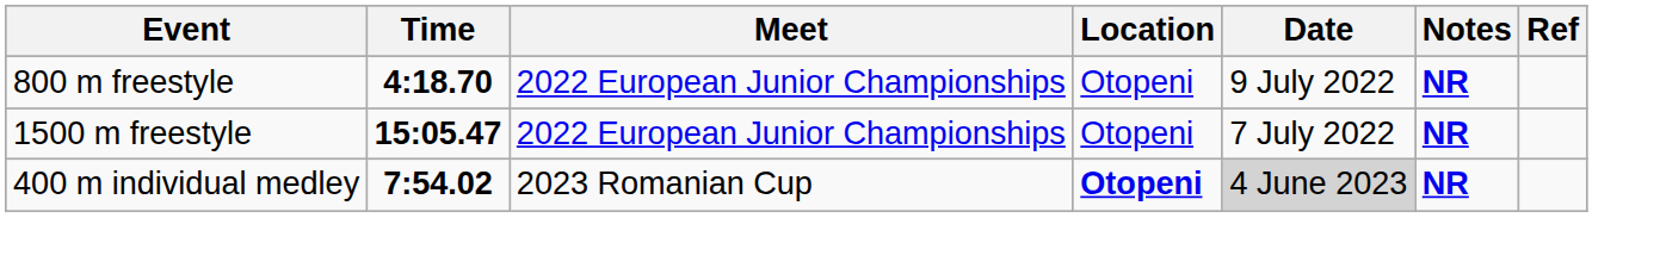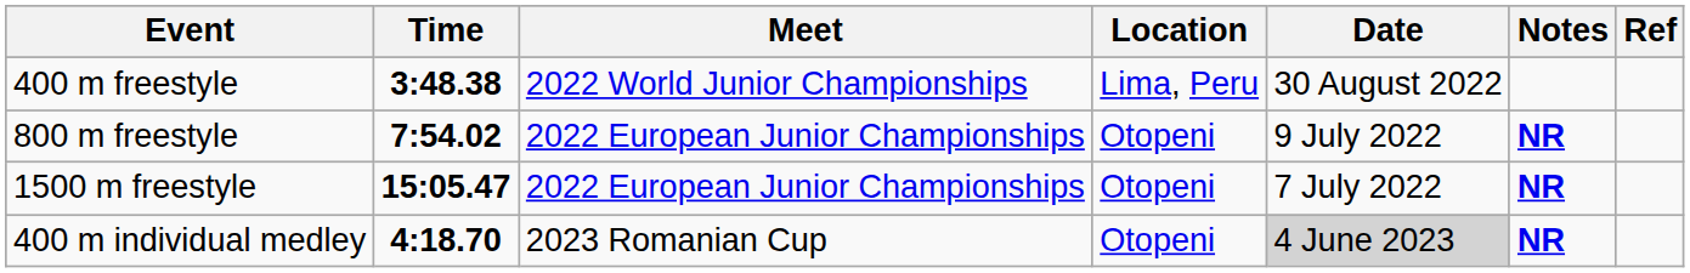 <table class="wikitable">
 <tr>
 <th>Event</th>
 <th>Time</th>
 <th>Meet</th>
 <th>Location</th>
 <th>Date</th>
 <th>Notes</th>
 <th>Ref</th>
 </tr>
 <tr>
+<td>400 m freestyle</td>
+<td style="text-align:center;"><strong>3:48.38</strong></td>
+<td><a href='#'>2022 World Junior Championships</a></td>
+<td><a href='#'>Lima</a>, <a href='#'>Peru</a></td>
+<td>30 August 2022</td>
+<td></td>
+<td style="text-align:center;"></td>
+</tr>
+<tr>
 <td>800 m freestyle</td>
-<td style="text-align:center;"><strong>4:18.70</strong></td>
+<td style="text-align:center;"><strong>7:54.02</strong></td>
 <td><a href='#'>2022 European Junior Championships</a></td>
 <td><a href='#'>Otopeni</a></td>
 <td>9 July 2022</td>
 <td><strong><a href='#'>NR</a></strong></td>
 <td style="text-align:center;"></td>
 </tr>
 <tr>
 <td>1500 m freestyle</td>
 <td style="text-align:center;"><strong>15:05.47</strong></td>
 <td><a href='#'>2022 European Junior Championships</a></td>
 <td><a href='#'>Otopeni</a></td>
 <td>7 July 2022</td>
 <td><strong><a href='#'>NR</a></strong></td>
 <td style="text-align:center;"></td>
 </tr>
 <tr>
 <td>400 m individual medley</td>
-<td style="text-align:center;"><strong>7:54.02</strong></td>
+<td style="text-align:center;"><strong>4:18.70</strong></td>
 <td>2023 Romanian Cup</td>
-<td><strong><a href='#'>Otopeni</a></strong></td>
+<td><a href='#'>Otopeni</a></td>
 <td style="background: lightgrey;">4 June 2023</td>
 <td><strong><a href='#'>NR</a></strong></td>
 <td style="text-align:center;"></td>
 </tr>
 </table>
